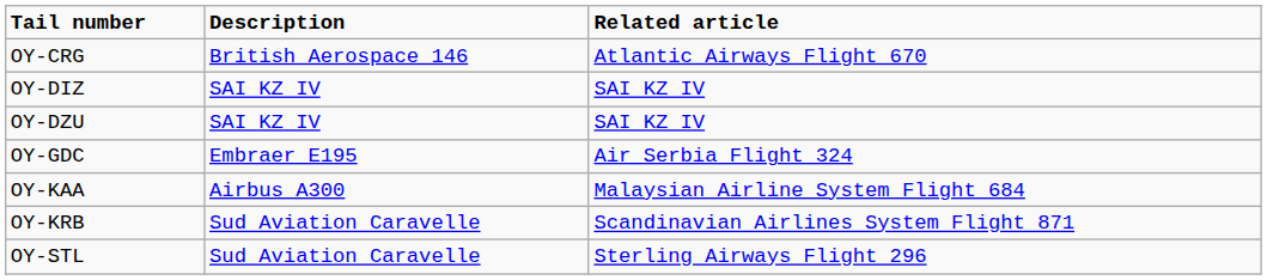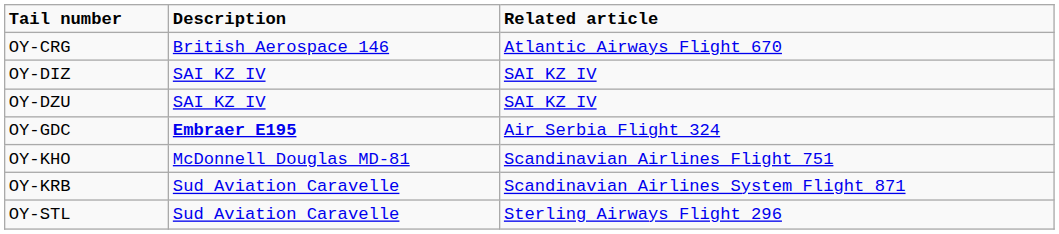 <table class="wikitable" width="90%">
 <tr>
 <td><strong>Tail number</strong></td>
 <td><strong>Description</strong></td>
 <td><strong>Related article</strong></td>
 </tr>
 <tr>
 <td>OY-CRG</td>
 <td><a href='#'>British Aerospace 146</a></td>
 <td><a href='#'>Atlantic Airways Flight 670</a></td>
 </tr>
 <tr>
 <td>OY-DIZ</td>
 <td><a href='#'>SAI KZ IV</a></td>
 <td><a href='#'>SAI KZ IV</a></td>
 </tr>
 <tr>
 <td>OY-DZU</td>
 <td><a href='#'>SAI KZ IV</a></td>
 <td><a href='#'>SAI KZ IV</a></td>
 </tr>
 <tr>
 <td>OY-GDC</td>
-<td><a href='#'>Embraer E195</a></td>
+<td><strong><a href='#'>Embraer E195</a></strong></td>
 <td><a href='#'>Air Serbia Flight 324</a></td>
 </tr>
 <tr>
-<td>OY-KAA</td>
-<td><a href='#'>Airbus A300</a></td>
-<td><a href='#'>Malaysian Airline System Flight 684</a></td>
+<td>OY-KHO</td>
+<td><a href='#'>McDonnell Douglas MD-81</a></td>
+<td><a href='#'>Scandinavian Airlines Flight 751</a></td>
 </tr>
 <tr>
 <td>OY-KRB</td>
 <td><a href='#'>Sud Aviation Caravelle</a></td>
 <td><a href='#'>Scandinavian Airlines System Flight 871</a></td>
 </tr>
 <tr>
 <td>OY-STL</td>
 <td><a href='#'>Sud Aviation Caravelle</a></td>
 <td><a href='#'>Sterling Airways Flight 296</a></td>
 </tr>
 </table>
